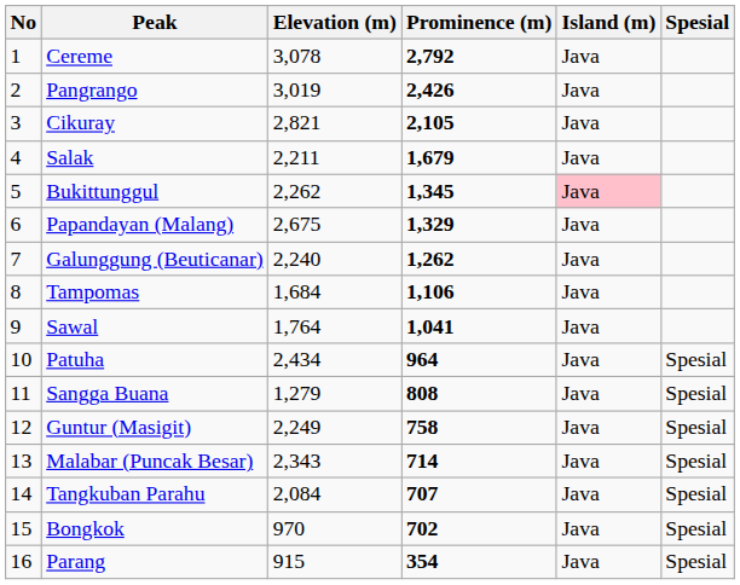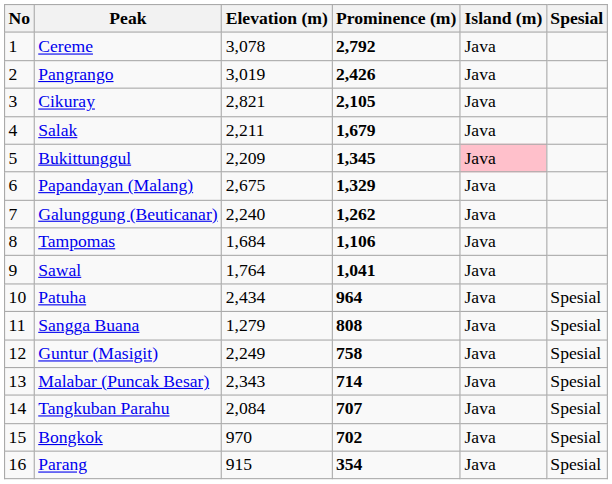 <table class="wikitable sortable">
 <tr>
 <th>No</th>
 <th>Peak</th>
 <th>Elevation (m)</th>
 <th>Prominence (m)</th>
 <th>Island (m)</th>
 <th>Spesial</th>
 </tr>
 <tr>
 <td>1</td>
 <td><a href='#'>Cereme</a></td>
 <td>3,078</td>
 <td><strong>2,792</strong></td>
 <td>Java</td>
 <td></td>
 </tr>
 <tr>
 <td>2</td>
 <td><a href='#'>Pangrango</a></td>
 <td>3,019</td>
 <td><strong>2,426</strong></td>
 <td>Java</td>
 <td></td>
 </tr>
 <tr>
 <td>3</td>
 <td><a href='#'>Cikuray</a></td>
 <td>2,821</td>
 <td><strong>2,105</strong></td>
 <td>Java</td>
 <td></td>
 </tr>
 <tr>
 <td>4</td>
 <td><a href='#'>Salak</a></td>
 <td>2,211</td>
 <td><strong>1,679</strong></td>
 <td>Java</td>
 <td></td>
 </tr>
 <tr>
 <td>5</td>
 <td><a href='#'>Bukittunggul</a></td>
-<td>2,262</td>
+<td>2,209</td>
 <td><strong>1,345</strong></td>
 <td style="background: pink;">Java</td>
 <td></td>
 </tr>
 <tr>
 <td>6</td>
 <td><a href='#'>Papandayan (Malang)</a></td>
 <td>2,675</td>
 <td><strong>1,329</strong></td>
 <td>Java</td>
 <td></td>
 </tr>
 <tr>
 <td>7</td>
 <td><a href='#'>Galunggung (Beuticanar)</a></td>
 <td>2,240</td>
 <td><strong>1,262</strong></td>
 <td>Java</td>
 <td></td>
 </tr>
 <tr>
 <td>8</td>
 <td><a href='#'>Tampomas</a></td>
 <td>1,684</td>
 <td><strong>1,106</strong></td>
 <td>Java</td>
 <td></td>
 </tr>
 <tr>
 <td>9</td>
 <td><a href='#'>Sawal</a></td>
 <td>1,764</td>
 <td><strong>1,041</strong></td>
 <td>Java</td>
 <td></td>
 </tr>
 <tr>
 <td>10</td>
 <td><a href='#'>Patuha</a></td>
 <td>2,434</td>
 <td><strong>964</strong></td>
 <td>Java</td>
 <td>Spesial</td>
 </tr>
 <tr>
 <td>11</td>
 <td><a href='#'>Sangga Buana</a></td>
 <td>1,279</td>
 <td><strong>808</strong></td>
 <td>Java</td>
 <td>Spesial</td>
 </tr>
 <tr>
 <td>12</td>
 <td><a href='#'>Guntur (Masigit)</a></td>
 <td>2,249</td>
 <td><strong>758</strong></td>
 <td>Java</td>
 <td>Spesial</td>
 </tr>
 <tr>
 <td>13</td>
 <td><a href='#'>Malabar (Puncak Besar)</a></td>
 <td>2,343</td>
 <td><strong>714</strong></td>
 <td>Java</td>
 <td>Spesial</td>
 </tr>
 <tr>
 <td>14</td>
 <td><a href='#'>Tangkuban Parahu</a></td>
 <td>2,084</td>
 <td><strong>707</strong></td>
 <td>Java</td>
 <td>Spesial</td>
 </tr>
 <tr>
 <td>15</td>
 <td><a href='#'>Bongkok</a></td>
 <td>970</td>
 <td><strong>702</strong></td>
 <td>Java</td>
 <td>Spesial</td>
 </tr>
 <tr>
 <td>16</td>
 <td><a href='#'>Parang</a></td>
 <td>915</td>
 <td><strong>354</strong></td>
 <td>Java</td>
 <td>Spesial</td>
 </tr>
 </table>
